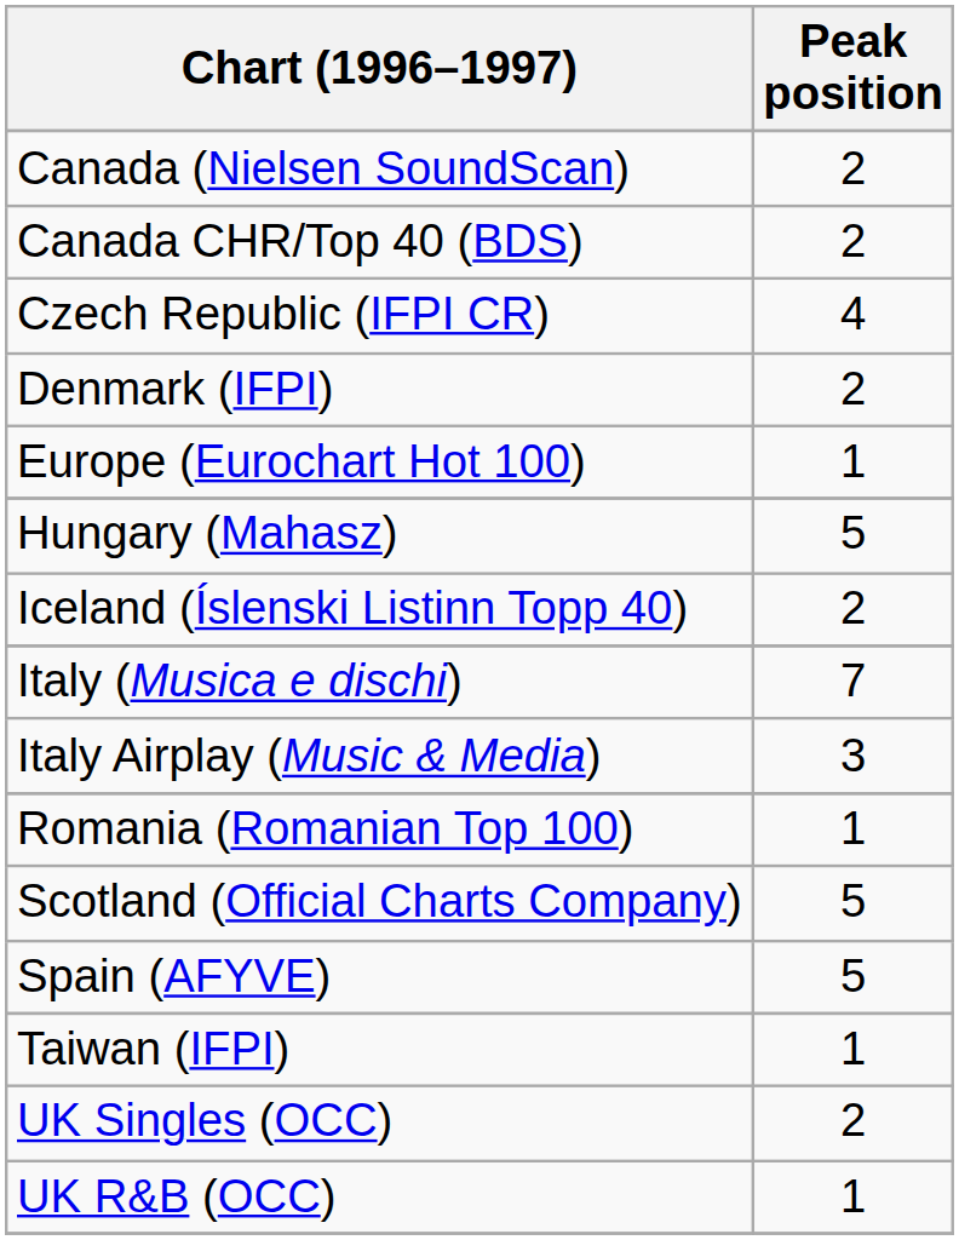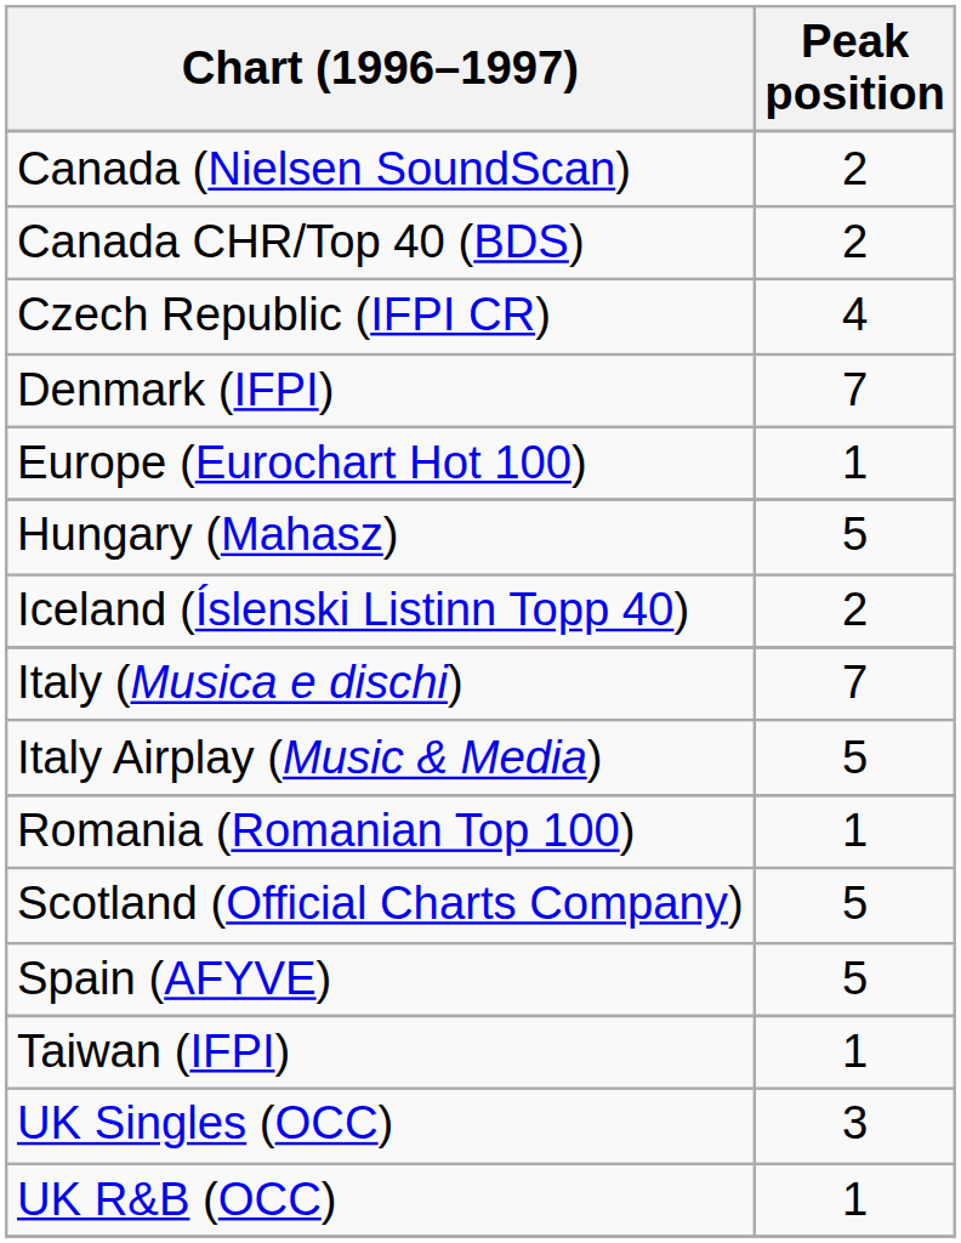 <table class="wikitable sortable">
 <tr>
 <th scope="col">Chart (1996–1997)</th>
 <th scope="col">Peak<br>position</th>
 </tr>
 <tr>
 </tr>
 <tr>
 </tr>
 <tr>
 </tr>
 <tr>
 </tr>
 <tr>
 </tr>
 <tr>
 </tr>
 <tr>
 </tr>
 <tr>
 </tr>
 <tr>
 <td>Canada (<a href='#'>Nielsen SoundScan</a>)</td>
 <td style="text-align:center;">2</td>
 </tr>
 <tr>
 <td>Canada CHR/Top 40 (<a href='#'>BDS</a>)</td>
 <td align="center">2</td>
 </tr>
 <tr>
 <td>Czech Republic (<a href='#'>IFPI CR</a>)</td>
 <td style="text-align:center;">4</td>
 </tr>
 <tr>
 <td>Denmark (<a href='#'>IFPI</a>)</td>
-<td align="center">2</td>
+<td align="center">7</td>
 </tr>
 <tr>
 <td>Europe (<a href='#'>Eurochart Hot 100</a>)</td>
 <td align="center">1</td>
 </tr>
 <tr>
 </tr>
 <tr>
 </tr>
 <tr>
 </tr>
 <tr>
 <td>Hungary (<a href='#'>Mahasz</a>)</td>
 <td style="text-align:center;">5</td>
 </tr>
 <tr>
 <td>Iceland (<a href='#'>Íslenski Listinn Topp 40</a>)</td>
 <td align="center">2</td>
 </tr>
 <tr>
 </tr>
 <tr>
 <td>Italy (<em><a href='#'>Musica e dischi</a></em>)</td>
 <td align="center">7</td>
 </tr>
 <tr>
 <td>Italy Airplay (<em><a href='#'>Music & Media</a></em>)</td>
-<td align="center">3</td>
+<td align="center">5</td>
 </tr>
 <tr>
 </tr>
 <tr>
 </tr>
 <tr>
 </tr>
 <tr>
 </tr>
 <tr>
 <td>Romania (<a href='#'>Romanian Top 100</a>)</td>
 <td align="center">1</td>
 </tr>
 <tr>
 <td>Scotland (<a href='#'>Official Charts Company</a>)</td>
 <td align="center">5</td>
 </tr>
 <tr>
 <td>Spain (<a href='#'>AFYVE</a>)</td>
 <td align="center">5</td>
 </tr>
 <tr>
 </tr>
 <tr>
 </tr>
 <tr>
 <td>Taiwan (<a href='#'>IFPI</a>)</td>
 <td align="center">1</td>
 </tr>
 <tr>
 <td><a href='#'>UK Singles</a> (<a href='#'>OCC</a>)</td>
-<td align="center">2</td>
+<td align="center">3</td>
 </tr>
 <tr>
 <td><a href='#'>UK R&B</a> (<a href='#'>OCC</a>)</td>
 <td align="center">1</td>
 </tr>
 <tr>
 </tr>
 <tr>
 </tr>
 <tr>
 </tr>
 <tr>
 </tr>
 <tr>
 </tr>
 <tr>
 </tr>
 <tr>
 </tr>
 <tr>
 </tr>
 </table>
